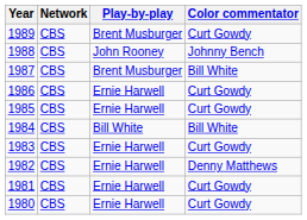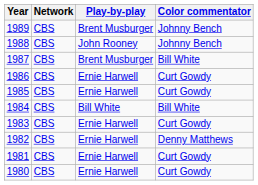 <table class="wikitable">
 <tr>
 <th>Year</th>
 <th>Network</th>
 <th><a href='#'>Play-by-play</a></th>
 <th><a href='#'>Color commentator</a></th>
 </tr>
 <tr>
 <td><a href='#'>1989</a></td>
 <td><a href='#'>CBS</a></td>
 <td><a href='#'>Brent Musburger</a></td>
-<td><a href='#'>Curt Gowdy</a></td>
+<td><a href='#'>Johnny Bench</a></td>
 </tr>
 <tr>
 <td><a href='#'>1988</a></td>
 <td><a href='#'>CBS</a></td>
 <td><a href='#'>John Rooney</a></td>
 <td><a href='#'>Johnny Bench</a></td>
 </tr>
 <tr>
 <td><a href='#'>1987</a></td>
 <td><a href='#'>CBS</a></td>
 <td><a href='#'>Brent Musburger</a></td>
 <td><a href='#'>Bill White</a></td>
 </tr>
 <tr>
 <td><a href='#'>1986</a></td>
 <td><a href='#'>CBS</a></td>
 <td><a href='#'>Ernie Harwell</a></td>
 <td><a href='#'>Curt Gowdy</a></td>
 </tr>
 <tr>
 <td><a href='#'>1985</a></td>
 <td><a href='#'>CBS</a></td>
 <td><a href='#'>Ernie Harwell</a></td>
 <td><a href='#'>Curt Gowdy</a></td>
 </tr>
 <tr>
 <td><a href='#'>1984</a></td>
 <td><a href='#'>CBS</a></td>
 <td><a href='#'>Bill White</a></td>
 <td><a href='#'>Bill White</a></td>
 </tr>
 <tr>
 <td><a href='#'>1983</a></td>
 <td><a href='#'>CBS</a></td>
 <td><a href='#'>Ernie Harwell</a></td>
 <td><a href='#'>Curt Gowdy</a></td>
 </tr>
 <tr>
 <td><a href='#'>1982</a></td>
 <td><a href='#'>CBS</a></td>
 <td><a href='#'>Ernie Harwell</a></td>
 <td><a href='#'>Denny Matthews</a></td>
 </tr>
 <tr>
 <td><a href='#'>1981</a></td>
 <td><a href='#'>CBS</a></td>
 <td><a href='#'>Ernie Harwell</a></td>
 <td><a href='#'>Curt Gowdy</a></td>
 </tr>
 <tr>
 <td><a href='#'>1980</a></td>
 <td><a href='#'>CBS</a></td>
 <td><a href='#'>Ernie Harwell</a></td>
 <td><a href='#'>Curt Gowdy</a></td>
 </tr>
 </table>
